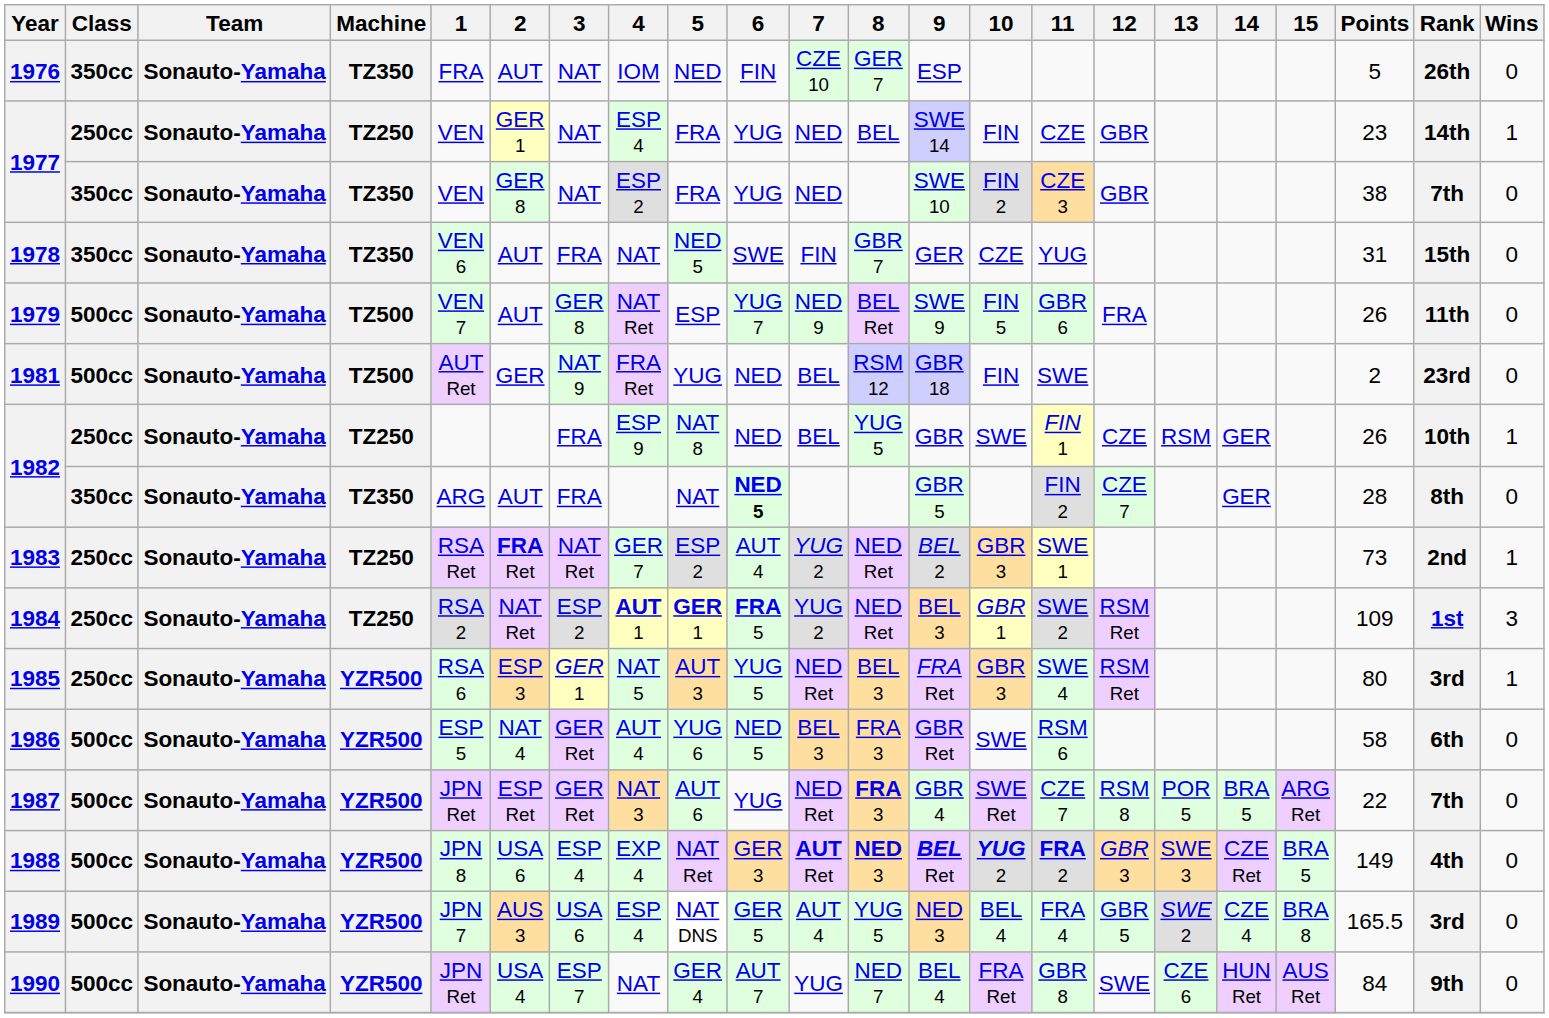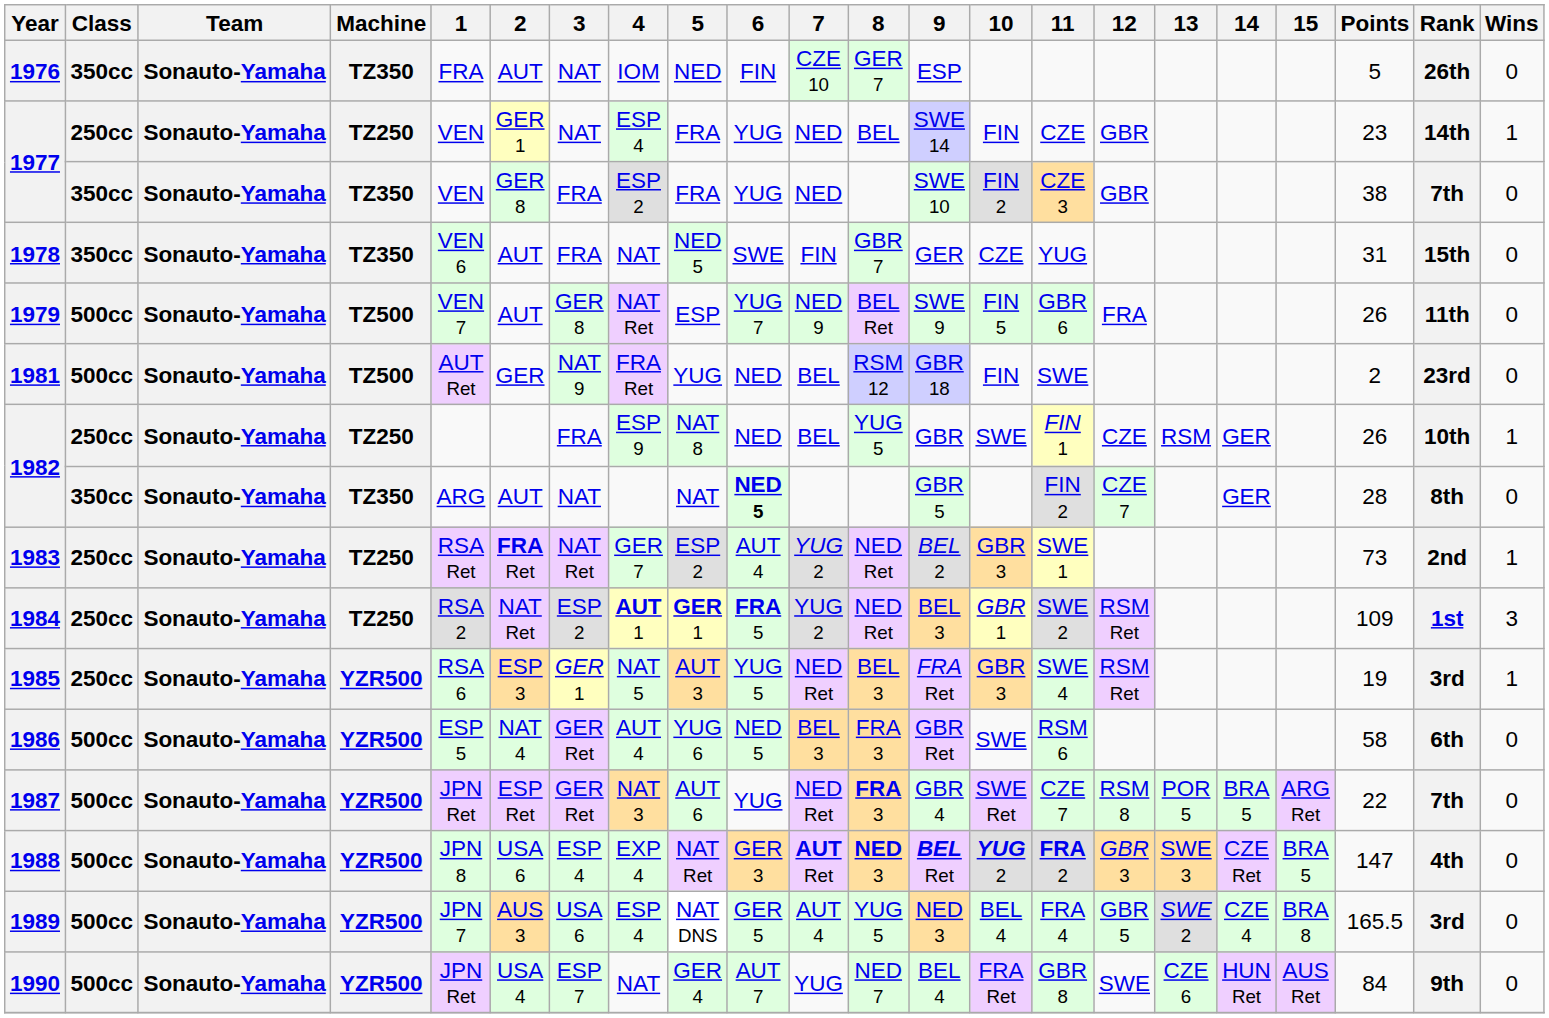 <table class="wikitable" style="text-align:center; font-size:95%">
 <tr>
 <th>Year</th>
 <th>Class</th>
 <th>Team</th>
 <th>Machine</th>
 <th>1</th>
 <th>2</th>
 <th>3</th>
 <th>4</th>
 <th>5</th>
 <th>6</th>
 <th>7</th>
 <th>8</th>
 <th>9</th>
 <th>10</th>
 <th>11</th>
 <th>12</th>
 <th>13</th>
 <th>14</th>
 <th>15</th>
 <th>Points</th>
 <th>Rank</th>
 <th>Wins</th>
 </tr>
 <tr>
 <th><a href='#'>1976</a></th>
 <th>350cc</th>
 <th>Sonauto-<a href='#'>Yamaha</a></th>
 <th>TZ350</th>
 <td><a href='#'>FRA</a><br><small></small></td>
 <td><a href='#'>AUT</a><br><small></small></td>
 <td><a href='#'>NAT</a><br><small></small></td>
 <td><a href='#'>IOM</a><br><small></small></td>
 <td><a href='#'>NED</a><br><small></small></td>
 <td><a href='#'>FIN</a><br><small></small></td>
 <td style="background:#DFFFDF;"><a href='#'>CZE</a><br><small>10</small></td>
 <td style="background:#DFFFDF;"><a href='#'>GER</a><br><small>7</small></td>
 <td><a href='#'>ESP</a><br><small></small></td>
 <td></td>
 <td></td>
 <td></td>
 <td></td>
 <td></td>
 <td></td>
 <td>5</td>
 <th>26th</th>
 <td>0</td>
 </tr>
 <tr>
 <th rowspan=2><a href='#'>1977</a></th>
 <th>250cc</th>
 <th>Sonauto-<a href='#'>Yamaha</a></th>
 <th>TZ250</th>
 <td><a href='#'>VEN</a><br><small></small></td>
 <td style="background:#FFFFBF;"><a href='#'>GER</a><br><small>1</small></td>
 <td><a href='#'>NAT</a><br><small></small></td>
 <td style="background:#DFFFDF;"><a href='#'>ESP</a><br><small>4</small></td>
 <td><a href='#'>FRA</a><br><small></small></td>
 <td><a href='#'>YUG</a><br><small></small></td>
 <td><a href='#'>NED</a><br><small></small></td>
 <td><a href='#'>BEL</a><br><small></small></td>
 <td style="background:#cfcfff;"><a href='#'>SWE</a><br><small>14</small></td>
 <td><a href='#'>FIN</a><br><small></small></td>
 <td><a href='#'>CZE</a><br><small></small></td>
 <td><a href='#'>GBR</a><br><small></small></td>
 <td></td>
 <td></td>
 <td></td>
 <td>23</td>
 <th>14th</th>
 <td>1</td>
 </tr>
 <tr>
 <th>350cc</th>
 <th>Sonauto-<a href='#'>Yamaha</a></th>
 <th>TZ350</th>
 <td><a href='#'>VEN</a><br><small></small></td>
 <td style="background:#DFFFDF;"><a href='#'>GER</a><br><small>8</small></td>
-<td><a href='#'>NAT</a><br><small></small></td>
+<td><a href='#'>FRA</a><br><small></small></td>
 <td style="background:#DFDFDF;"><a href='#'>ESP</a><br><small>2</small></td>
 <td><a href='#'>FRA</a><br><small></small></td>
 <td><a href='#'>YUG</a><br><small></small></td>
 <td><a href='#'>NED</a><br><small></small></td>
 <td></td>
 <td style="background:#DFFFDF;"><a href='#'>SWE</a><br><small>10</small></td>
 <td style="background:#DFDFDF;"><a href='#'>FIN</a><br><small>2</small></td>
 <td style="background:#FFDF9F;"><a href='#'>CZE</a><br><small>3</small></td>
 <td><a href='#'>GBR</a><br><small></small></td>
 <td></td>
 <td></td>
 <td></td>
 <td>38</td>
 <th>7th</th>
 <td>0</td>
 </tr>
 <tr>
 <th><a href='#'>1978</a></th>
 <th>350cc</th>
 <th>Sonauto-<a href='#'>Yamaha</a></th>
 <th>TZ350</th>
 <td style="background:#DFFFDF;"><a href='#'>VEN</a><br><small>6</small></td>
 <td><a href='#'>AUT</a><br><small></small></td>
 <td><a href='#'>FRA</a><br><small></small></td>
 <td><a href='#'>NAT</a><br><small></small></td>
 <td style="background:#DFFFDF;"><a href='#'>NED</a><br><small>5</small></td>
 <td><a href='#'>SWE</a><br><small></small></td>
 <td><a href='#'>FIN</a><br><small></small></td>
 <td style="background:#DFFFDF;"><a href='#'>GBR</a><br><small>7</small></td>
 <td><a href='#'>GER</a><br><small></small></td>
 <td><a href='#'>CZE</a><br><small></small></td>
 <td><a href='#'>YUG</a><br><small></small></td>
 <td></td>
 <td></td>
 <td></td>
 <td></td>
 <td>31</td>
 <th>15th</th>
 <td>0</td>
 </tr>
 <tr>
 <th><a href='#'>1979</a></th>
 <th>500cc</th>
 <th>Sonauto-<a href='#'>Yamaha</a></th>
 <th>TZ500</th>
 <td style="background:#DFFFDF;"><a href='#'>VEN</a><br><small>7</small></td>
 <td><a href='#'>AUT</a><br><small></small></td>
 <td style="background:#DFFFDF;"><a href='#'>GER</a><br><small>8</small></td>
 <td style="background:#EFCFFF;"><a href='#'>NAT</a><br><small>Ret</small></td>
 <td><a href='#'>ESP</a><br><small></small></td>
 <td style="background:#DFFFDF;"><a href='#'>YUG</a><br><small>7</small></td>
 <td style="background:#DFFFDF;"><a href='#'>NED</a><br><small>9</small></td>
 <td style="background:#EFCFFF;"><a href='#'>BEL</a><br><small>Ret</small></td>
 <td style="background:#DFFFDF;"><a href='#'>SWE</a><br><small>9</small></td>
 <td style="background:#DFFFDF;"><a href='#'>FIN</a><br><small>5</small></td>
 <td style="background:#DFFFDF;"><a href='#'>GBR</a><br><small>6</small></td>
 <td><a href='#'>FRA</a><br><small></small></td>
 <td></td>
 <td></td>
 <td></td>
 <td>26</td>
 <th>11th</th>
 <td>0</td>
 </tr>
 <tr>
 <th><a href='#'>1981</a></th>
 <th>500cc</th>
 <th>Sonauto-<a href='#'>Yamaha</a></th>
 <th>TZ500</th>
 <td style="background:#EFCFFF;"><a href='#'>AUT</a><br><small>Ret</small></td>
 <td><a href='#'>GER</a><br><small></small></td>
 <td style="background:#DFFFDF;"><a href='#'>NAT</a><br><small>9</small></td>
 <td style="background:#EFCFFF;"><a href='#'>FRA</a><br><small>Ret</small></td>
 <td><a href='#'>YUG</a><br><small></small></td>
 <td><a href='#'>NED</a><br><small></small></td>
 <td><a href='#'>BEL</a><br><small></small></td>
 <td style="background:#CFCFFF;"><a href='#'>RSM</a><br><small>12</small></td>
 <td style="background:#CFCFFF;"><a href='#'>GBR</a><br><small>18</small></td>
 <td><a href='#'>FIN</a><br><small></small></td>
 <td><a href='#'>SWE</a><br><small></small></td>
 <td></td>
 <td></td>
 <td></td>
 <td></td>
 <td>2</td>
 <th>23rd</th>
 <td>0</td>
 </tr>
 <tr>
 <th rowspan=2><a href='#'>1982</a></th>
 <th>250cc</th>
 <th>Sonauto-<a href='#'>Yamaha</a></th>
 <th>TZ250</th>
 <td></td>
 <td></td>
 <td><a href='#'>FRA</a><br><small></small></td>
 <td style="background:#DFFFDF;"><a href='#'>ESP</a><br><small>9</small></td>
 <td style="background:#DFFFDF;"><a href='#'>NAT</a><br><small>8</small></td>
 <td><a href='#'>NED</a><br><small></small></td>
 <td><a href='#'>BEL</a><br><small></small></td>
 <td style="background:#DFFFDF;"><a href='#'>YUG</a><br><small>5</small></td>
 <td><a href='#'>GBR</a><br><small></small></td>
 <td><a href='#'>SWE</a><br><small></small></td>
 <td style="background:#FFFFBF;"><em><a href='#'>FIN</a></em><br><small>1</small></td>
 <td><a href='#'>CZE</a><br><small></small></td>
 <td><a href='#'>RSM</a><br><small></small></td>
 <td><a href='#'>GER</a><br><small></small></td>
 <td></td>
 <td>26</td>
 <th>10th</th>
 <td>1</td>
 </tr>
 <tr>
 <th>350cc</th>
 <th>Sonauto-<a href='#'>Yamaha</a></th>
 <th>TZ350</th>
 <td><a href='#'>ARG</a><br><small></small></td>
 <td><a href='#'>AUT</a><br><small></small></td>
-<td><a href='#'>FRA</a><br><small></small></td>
+<td><a href='#'>NAT</a><br><small></small></td>
 <td></td>
 <td><a href='#'>NAT</a><br><small></small></td>
 <td style="background:#DFFFDF;"><strong><a href='#'>NED</a><br><small>5</small></strong></td>
 <td></td>
 <td></td>
 <td style="background:#DFFFDF;"><a href='#'>GBR</a><br><small>5</small></td>
 <td></td>
 <td style="background:#DFDFDF;"><a href='#'>FIN</a><br><small>2</small></td>
 <td style="background:#DFFFDF;"><a href='#'>CZE</a><br><small>7</small></td>
 <td></td>
 <td><a href='#'>GER</a><br><small></small></td>
 <td></td>
 <td>28</td>
 <th>8th</th>
 <td>0</td>
 </tr>
 <tr>
 <th><a href='#'>1983</a></th>
 <th>250cc</th>
 <th>Sonauto-<a href='#'>Yamaha</a></th>
 <th>TZ250</th>
 <td style="background:#EFCFFF;"><a href='#'>RSA</a><br><small>Ret</small></td>
 <td style="background:#EFCFFF;"><strong><a href='#'>FRA</a></strong><br><small>Ret</small></td>
 <td style="background:#EFCFFF;"><a href='#'>NAT</a><br><small>Ret</small></td>
 <td style="background:#DFFFDF;"><a href='#'>GER</a><br><small>7</small></td>
 <td style="background:#DFDFDF;"><a href='#'>ESP</a><br><small>2</small></td>
 <td style="background:#DFFFDF;"><a href='#'>AUT</a><br><small>4</small></td>
 <td style="background:#DFDFDF;"><em><a href='#'>YUG</a></em><br><small>2</small></td>
 <td style="background:#EFCFFF;"><a href='#'>NED</a><br><small>Ret</small></td>
 <td style="background:#DFDFDF;"><em><a href='#'>BEL</a></em><br><small>2</small></td>
 <td style="background:#FFDF9F;"><a href='#'>GBR</a><br><small>3</small></td>
 <td style="background:#FFFFBF;"><a href='#'>SWE</a><br><small>1</small></td>
 <td></td>
 <td></td>
 <td></td>
 <td></td>
 <td>73</td>
 <th>2nd</th>
 <td>1</td>
 </tr>
 <tr>
 <th><a href='#'>1984</a></th>
 <th>250cc</th>
 <th>Sonauto-<a href='#'>Yamaha</a></th>
 <th>TZ250</th>
 <td style="background:#DFDFDF;"><a href='#'>RSA</a><br><small>2</small></td>
 <td style="background:#EFCFFF;"><a href='#'>NAT</a><br><small>Ret</small></td>
 <td style="background:#DFDFDF;"><a href='#'>ESP</a><br><small>2</small></td>
 <td style="background:#FFFFBF;"><strong><a href='#'>AUT</a></strong><br><small>1</small></td>
 <td style="background:#FFFFBF;"><strong><a href='#'>GER</a></strong><br><small>1</small></td>
 <td style="background:#DFFFDF;"><strong><a href='#'>FRA</a></strong><br><small>5</small></td>
 <td style="background:#DFDFDF;"><a href='#'>YUG</a><br><small>2</small></td>
 <td style="background:#EFCFFF;"><a href='#'>NED</a><br><small>Ret</small></td>
 <td style="background:#FFDF9F;"><a href='#'>BEL</a><br><small>3</small></td>
 <td style="background:#FFFFBF;"><em><a href='#'>GBR</a></em><br><small>1</small></td>
 <td style="background:#DFDFDF;"><a href='#'>SWE</a><br><small>2</small></td>
 <td style="background:#EFCFFF;"><a href='#'>RSM</a><br><small>Ret</small></td>
 <td></td>
 <td></td>
 <td></td>
 <td>109</td>
 <th><a href='#'>1st</a></th>
 <td>3</td>
 </tr>
 <tr>
 <th><a href='#'>1985</a></th>
 <th>250cc</th>
 <th>Sonauto-<a href='#'>Yamaha</a></th>
 <th><a href='#'>YZR500</a></th>
 <td style="background:#DFFFDF;"><a href='#'>RSA</a><br><small>6</small></td>
 <td style="background:#FFDF9F;"><a href='#'>ESP</a><br><small>3</small></td>
 <td style="background:#FFFFBF;"><em><a href='#'>GER</a></em><br><small>1</small></td>
 <td style="background:#DFFFDF;"><a href='#'>NAT</a><br><small>5</small></td>
 <td style="background:#FFDF9F;"><a href='#'>AUT</a><br><small>3</small></td>
 <td style="background:#DFFFDF;"><a href='#'>YUG</a><br><small>5</small></td>
 <td style="background:#EFCFFF;"><a href='#'>NED</a><br><small>Ret</small></td>
 <td style="background:#FFDF9F;"><a href='#'>BEL</a><br><small>3</small></td>
 <td style="background:#EFCFFF;"><em><a href='#'>FRA</a></em><br><small>Ret</small></td>
 <td style="background:#FFDF9F;"><a href='#'>GBR</a><br><small>3</small></td>
 <td style="background:#DFFFDF;"><a href='#'>SWE</a><br><small>4</small></td>
 <td style="background:#EFCFFF;"><a href='#'>RSM</a><br><small>Ret</small></td>
 <td></td>
 <td></td>
 <td></td>
-<td>80</td>
+<td>19</td>
 <th>3rd</th>
 <td>1</td>
 </tr>
 <tr>
 <th><a href='#'>1986</a></th>
 <th>500cc</th>
 <th>Sonauto-<a href='#'>Yamaha</a></th>
 <th><a href='#'>YZR500</a></th>
 <td style="background:#DFFFDF;"><a href='#'>ESP</a><br><small>5</small></td>
 <td style="background:#DFFFDF;"><a href='#'>NAT</a><br><small>4</small></td>
 <td style="background:#EFCFFF;"><a href='#'>GER</a><br><small>Ret</small></td>
 <td style="background:#DFFFDF;"><a href='#'>AUT</a><br><small>4</small></td>
 <td style="background:#DFFFDF;"><a href='#'>YUG</a><br><small>6</small></td>
 <td style="background:#DFFFDF;"><a href='#'>NED</a><br><small>5</small></td>
 <td style="background:#FFDF9F;"><a href='#'>BEL</a><br><small>3</small></td>
 <td style="background:#FFDF9F;"><a href='#'>FRA</a><br><small>3</small></td>
 <td style="background:#EFCFFF;"><a href='#'>GBR</a><br><small>Ret</small></td>
 <td><a href='#'>SWE</a><br><small></small></td>
 <td style="background:#DFFFDF;"><a href='#'>RSM</a><br><small>6</small></td>
 <td></td>
 <td></td>
 <td></td>
 <td></td>
 <td>58</td>
 <th>6th</th>
 <td>0</td>
 </tr>
 <tr>
 <th><a href='#'>1987</a></th>
 <th>500cc</th>
 <th>Sonauto-<a href='#'>Yamaha</a></th>
 <th><a href='#'>YZR500</a></th>
 <td style="background:#EFCFFF;"><a href='#'>JPN</a><br><small>Ret</small></td>
 <td style="background:#EFCFFF;"><a href='#'>ESP</a><br><small>Ret</small></td>
 <td style="background:#EFCFFF;"><a href='#'>GER</a><br><small>Ret</small></td>
 <td style="background:#FFDF9F;"><a href='#'>NAT</a><br><small>3</small></td>
 <td style="background:#DFFFDF;"><a href='#'>AUT</a><br><small>6</small></td>
 <td><a href='#'>YUG</a><br><small></small></td>
 <td style="background:#EFCFFF;"><a href='#'>NED</a><br><small>Ret</small></td>
 <td style="background:#FFDF9F;"><strong><a href='#'>FRA</a></strong><br><small>3</small></td>
 <td style="background:#DFFFDF;"><a href='#'>GBR</a><br><small>4</small></td>
 <td style="background:#EFCFFF;"><a href='#'>SWE</a><br><small>Ret</small></td>
 <td style="background:#DFFFDF;"><a href='#'>CZE</a><br><small>7</small></td>
 <td style="background:#DFFFDF;"><a href='#'>RSM</a><br><small>8</small></td>
 <td style="background:#DFFFDF;"><a href='#'>POR</a><br><small>5</small></td>
 <td style="background:#DFFFDF;"><a href='#'>BRA</a><br><small>5</small></td>
 <td style="background:#EFCFFF;"><a href='#'>ARG</a><br><small>Ret</small></td>
 <td>22</td>
 <th>7th</th>
 <td>0</td>
 </tr>
 <tr>
 <th><a href='#'>1988</a></th>
 <th>500cc</th>
 <th>Sonauto-<a href='#'>Yamaha</a></th>
 <th><a href='#'>YZR500</a></th>
 <td style="background:#DFFFDF;"><a href='#'>JPN</a><br><small>8</small></td>
 <td style="background:#DFFFDF;"><a href='#'>USA</a><br><small>6</small></td>
 <td style="background:#DFFFDF;"><a href='#'>ESP</a><br><small>4</small></td>
 <td style="background:#DFFFDF;"><a href='#'>EXP</a><br><small>4</small></td>
 <td style="background:#EFCFFF;"><a href='#'>NAT</a><br><small>Ret</small></td>
 <td style="background:#FFDF9F;"><a href='#'>GER</a><br><small>3</small></td>
 <td style="background:#EFCFFF;"><strong><a href='#'>AUT</a></strong><br><small>Ret</small></td>
 <td style="background:#FFDF9F;"><strong><a href='#'>NED</a></strong><br><small>3</small></td>
 <td style="background:#EFCFFF;"><strong><em><a href='#'>BEL</a></em></strong><br><small>Ret</small></td>
 <td style="background:#DFDFDF;"><strong><em><a href='#'>YUG</a></em></strong><br><small>2</small></td>
 <td style="background:#DFDFDF;"><strong><a href='#'>FRA</a></strong><br><small>2</small></td>
 <td style="background:#FFDF9F;"><em><a href='#'>GBR</a></em><br><small>3</small></td>
 <td style="background:#FFDF9F;"><a href='#'>SWE</a><br><small>3</small></td>
 <td style="background:#EFCFFF;"><a href='#'>CZE</a><br><small>Ret</small></td>
 <td style="background:#DFFFDF;"><a href='#'>BRA</a><br><small>5</small></td>
-<td>149</td>
+<td>147</td>
 <th>4th</th>
 <td>0</td>
 </tr>
 <tr>
 <th><a href='#'>1989</a></th>
 <th>500cc</th>
 <th>Sonauto-<a href='#'>Yamaha</a></th>
 <th><a href='#'>YZR500</a></th>
 <td style="background:#DFFFDF;"><a href='#'>JPN</a><br><small>7</small></td>
 <td style="background:#FFDF9F;"><a href='#'>AUS</a><br><small>3</small></td>
 <td style="background:#DFFFDF;"><a href='#'>USA</a><br><small>6</small></td>
 <td style="background:#DFFFDF;"><a href='#'>ESP</a><br><small>4</small></td>
 <td style="background:#ffffff;"><a href='#'>NAT</a><br><small>DNS</small></td>
 <td style="background:#DFFFDF;"><a href='#'>GER</a><br><small>5</small></td>
 <td style="background:#DFFFDF;"><a href='#'>AUT</a><br><small>4</small></td>
 <td style="background:#DFFFDF;"><a href='#'>YUG</a><br><small>5</small></td>
 <td style="background:#FFDF9F;"><a href='#'>NED</a><br><small>3</small></td>
 <td style="background:#DFFFDF;"><a href='#'>BEL</a><br><small>4</small></td>
 <td style="background:#DFFFDF;"><a href='#'>FRA</a><br><small>4</small></td>
 <td style="background:#DFFFDF;"><a href='#'>GBR</a><br><small>5</small></td>
 <td style="background:#DFDFDF;"><em><a href='#'>SWE</a></em><br><small>2</small></td>
 <td style="background:#DFFFDF;"><a href='#'>CZE</a><br><small>4</small></td>
 <td style="background:#DFFFDF;"><a href='#'>BRA</a><br><small>8</small></td>
 <td>165.5</td>
 <th>3rd</th>
 <td>0</td>
 </tr>
 <tr>
 <th><a href='#'>1990</a></th>
 <th>500cc</th>
 <th>Sonauto-<a href='#'>Yamaha</a></th>
 <th><a href='#'>YZR500</a></th>
 <td style="background:#EFCFFF;"><a href='#'>JPN</a><br><small>Ret</small></td>
 <td style="background:#DFFFDF;"><a href='#'>USA</a><br><small>4</small></td>
 <td style="background:#DFFFDF;"><a href='#'>ESP</a><br><small>7</small></td>
 <td><a href='#'>NAT</a><br><small></small></td>
 <td style="background:#DFFFDF;"><a href='#'>GER</a><br><small>4</small></td>
 <td style="background:#DFFFDF;"><a href='#'>AUT</a><br><small>7</small></td>
 <td><a href='#'>YUG</a><br><small></small></td>
 <td style="background:#DFFFDF;"><a href='#'>NED</a><br><small>7</small></td>
 <td style="background:#DFFFDF;"><a href='#'>BEL</a><br><small>4</small></td>
 <td style="background:#EFCFFF;"><a href='#'>FRA</a><br><small>Ret</small></td>
 <td style="background:#DFFFDF;"><a href='#'>GBR</a><br><small>8</small></td>
 <td><a href='#'>SWE</a><br><small></small></td>
 <td style="background:#DFFFDF;"><a href='#'>CZE</a><br><small>6</small></td>
 <td style="background:#EFCFFF;"><a href='#'>HUN</a><br><small>Ret</small></td>
 <td style="background:#EFCFFF;"><a href='#'>AUS</a><br><small>Ret</small></td>
 <td>84</td>
 <th>9th</th>
 <td>0</td>
 </tr>
 <tr>
 </tr>
 </table>
